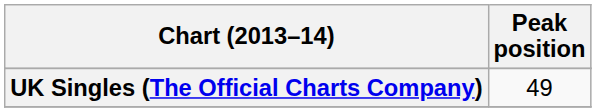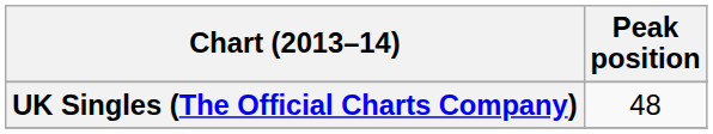 <table class="wikitable sortable plainrowheaders">
 <tr>
 <th>Chart (2013–14)</th>
 <th>Peak<br>position</th>
 </tr>
 <tr>
 </tr>
 <tr>
 </tr>
 <tr>
 </tr>
 <tr>
 </tr>
 <tr>
 </tr>
 <tr>
 </tr>
 <tr>
 </tr>
 <tr>
 </tr>
 <tr>
 <th scope="row">UK Singles (<a href='#'>The Official Charts Company</a>)</th>
-<td style="text-align:center;">49</td>
+<td style="text-align:center;">48</td>
 </tr>
 <tr>
 </tr>
 </table>
